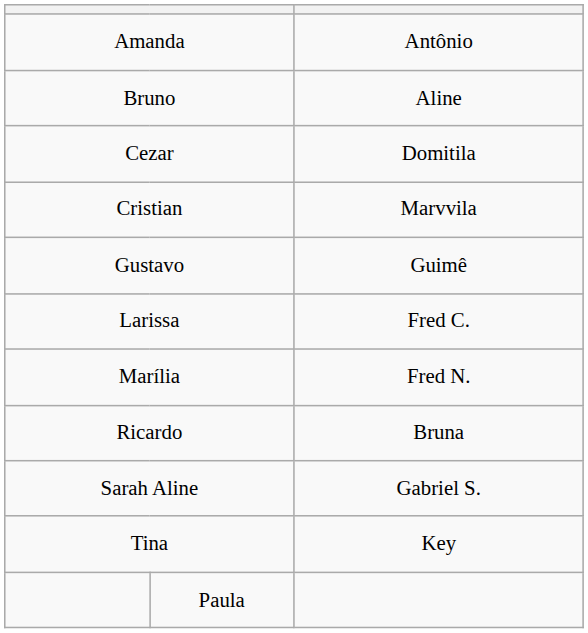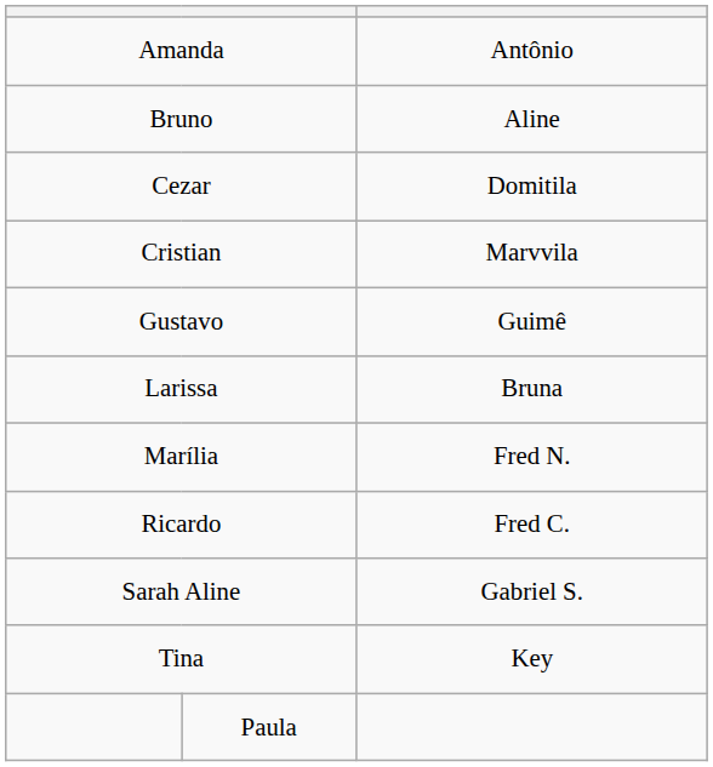 <table class="wikitable" style="width:30%; text-align:center; font-size:85%; line-height:30px;">
 <tr>
 <th width=40% colspan=2></th>
 <th width=40%></th>
 </tr>
 <tr>
 <td colspan=2>Amanda</td>
 <td>Antônio</td>
 </tr>
 <tr>
 <td colspan=2>Bruno</td>
 <td>Aline</td>
 </tr>
 <tr>
 <td colspan=2>Cezar</td>
 <td>Domitila</td>
 </tr>
 <tr>
 <td colspan=2>Cristian</td>
 <td>Marvvila</td>
 </tr>
 <tr>
 <td colspan=2>Gustavo</td>
 <td>Guimê</td>
 </tr>
 <tr>
 <td colspan=2>Larissa</td>
-<td>Fred C.</td>
+<td>Bruna</td>
 </tr>
 <tr>
 <td colspan=2>Marília</td>
 <td>Fred N.</td>
 </tr>
 <tr>
 <td colspan=2>Ricardo</td>
-<td>Bruna</td>
+<td>Fred C.</td>
 </tr>
 <tr>
 <td colspan=2>Sarah Aline</td>
 <td>Gabriel S.</td>
 </tr>
 <tr>
 <td colspan=2>Tina</td>
 <td>Key</td>
 </tr>
 <tr>
 <td width=20%></td>
 <td width=20%>Paula</td>
 <td></td>
 </tr>
 </table>
